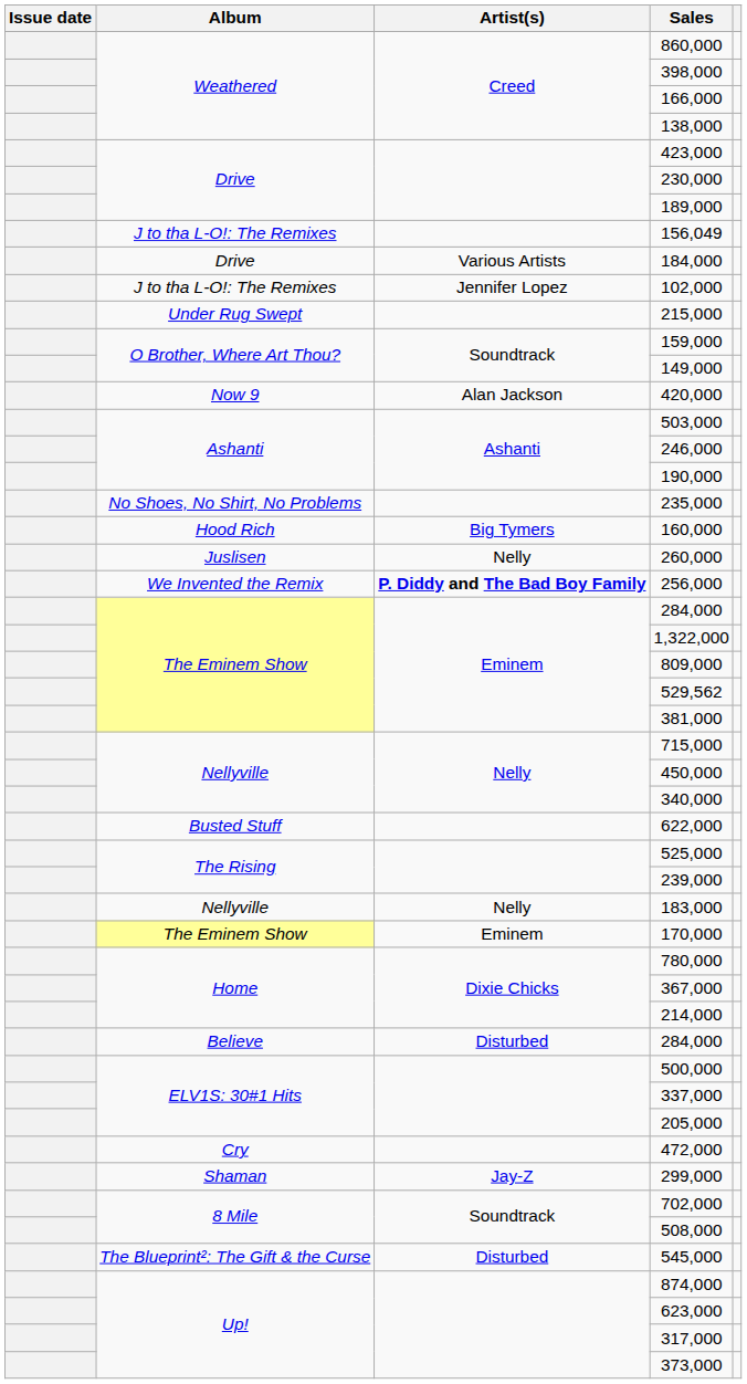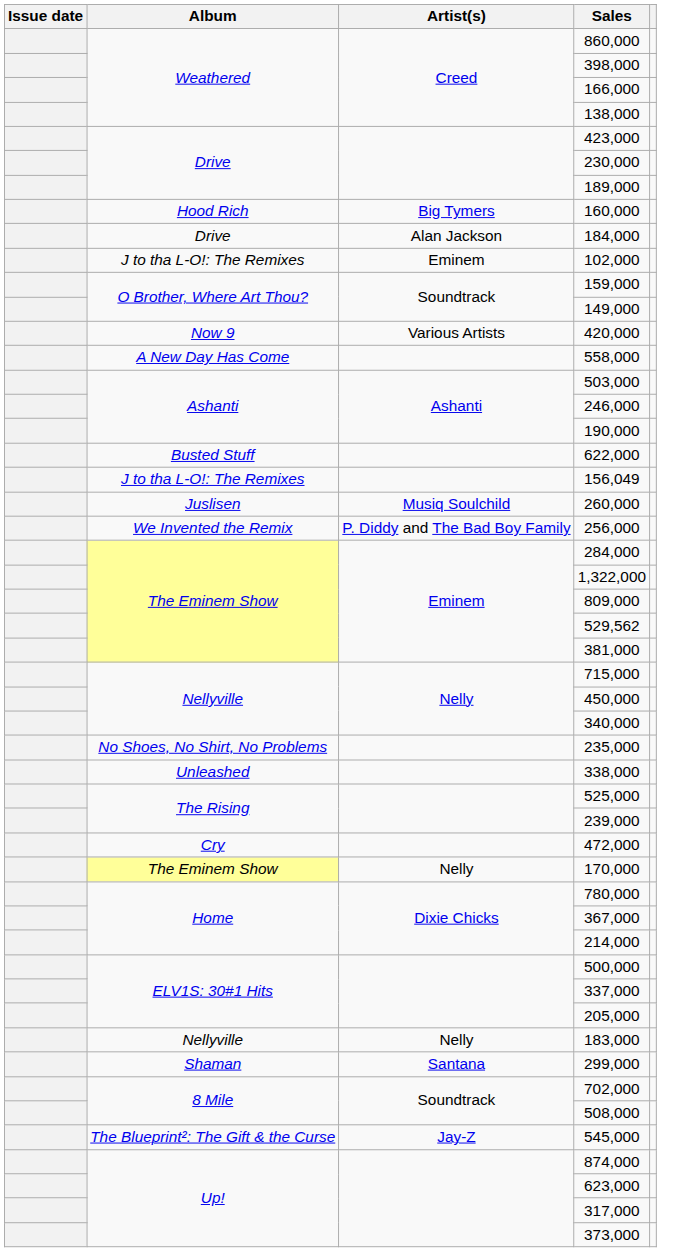 <table class="wikitable sortable plainrowheaders" style="text-align: center">
 <tr>
 <th scope=col>Issue date</th>
 <th scope=col>Album</th>
 <th scope=col>Artist(s)</th>
 <th scope=col>Sales</th>
 <th scope=col class="unsortable"></th>
 </tr>
 <tr>
 <th scope="row"></th>
 <td style="text-align: center;" rowspan=4><em><a href='#'>Weathered</a></em></td>
 <td style="text-align: center;" rowspan=4><a href='#'>Creed</a></td>
 <td style="text-align: center;">860,000</td>
 <td style="text-align: center;"></td>
 </tr>
 <tr>
 <th scope="row"></th>
 <td style="text-align: center;">398,000</td>
 <td style="text-align: center;"></td>
 </tr>
 <tr>
 <th scope="row"></th>
 <td style="text-align: center;">166,000</td>
 <td style="text-align: center;"></td>
 </tr>
 <tr>
 <th scope="row"></th>
 <td style="text-align: center;">138,000</td>
 <td style="text-align: center;"></td>
 </tr>
 <tr>
 <th scope="row"></th>
 <td style="text-align: center;" rowspan=3><em><a href='#'>Drive</a></em></td>
 <td style="text-align: center;" rowspan=3></td>
 <td style="text-align: center;">423,000</td>
 <td style="text-align: center;"></td>
 </tr>
 <tr>
 <th scope="row"></th>
 <td style="text-align: center;">230,000</td>
 <td style="text-align: center;"></td>
 </tr>
 <tr>
 <th scope="row"></th>
 <td style="text-align: center;">189,000</td>
 <td style="text-align: center;"></td>
 </tr>
 <tr>
 <th scope="row"></th>
-<td style="text-align: center;"><em><a href='#'>J to tha L-O!: The Remixes</a></em></td>
-<td style="text-align: center;"></td>
-<td style="text-align: center;">156,049</td>
+<td style="text-align: center;"><em><a href='#'>Hood Rich</a></em></td>
+<td style="text-align: center;"><a href='#'>Big Tymers</a></td>
+<td style="text-align: center;">160,000</td>
 <td style="text-align: center;"></td>
 </tr>
 <tr>
 <th scope="row"></th>
 <td style="text-align: center;"><em>Drive</em></td>
-<td style="text-align: center;">Various Artists</td>
+<td style="text-align: center;" data-sort-value="Jackson, Alan">Alan Jackson</td>
 <td style="text-align: center;">184,000</td>
 <td style="text-align: center;"></td>
 </tr>
 <tr>
 <th scope="row"></th>
 <td style="text-align: center;"><em>J to tha L-O!: The Remixes</em></td>
-<td style="text-align: center;" data-sort-value="Lopez, Jennifer">Jennifer Lopez</td>
+<td style="text-align: center;">Eminem</td>
 <td style="text-align: center;">102,000</td>
-<td style="text-align: center;"></td>
-</tr>
-<tr>
-<th scope="row"></th>
-<td style="text-align: center;"><em><a href='#'>Under Rug Swept</a></em></td>
-<td style="text-align: center;"></td>
-<td style="text-align: center;">215,000</td>
 <td style="text-align: center;"></td>
 </tr>
 <tr>
 <th scope="row"></th>
 <td style="text-align: center;" rowspan=2><em><a href='#'>O Brother, Where Art Thou?</a></em></td>
 <td style="text-align: center;" rowspan=2>Soundtrack</td>
 <td style="text-align: center;">159,000</td>
 <td style="text-align: center;"></td>
 </tr>
 <tr>
 <th scope="row"></th>
 <td style="text-align: center;">149,000</td>
 <td style="text-align: center;"></td>
 </tr>
 <tr>
 <th scope="row"></th>
 <td style="text-align: center;"><em><a href='#'>Now 9</a></em></td>
-<td style="text-align: center;" data-sort-value="Jackson, Alan">Alan Jackson</td>
+<td style="text-align: center;">Various Artists</td>
 <td style="text-align: center;">420,000</td>
+<td style="text-align: center;"></td>
+</tr>
+<tr>
+<th scope="row"></th>
+<td style="text-align: center;"><em><a href='#'>A New Day Has Come</a></em></td>
+<td style="text-align: center;"></td>
+<td style="text-align: center;">558,000</td>
 <td style="text-align: center;"></td>
 </tr>
 <tr>
 <th scope="row"></th>
 <td style="text-align: center;" rowspan=3><em><a href='#'>Ashanti</a></em></td>
 <td style="text-align: center;" rowspan=3><a href='#'>Ashanti</a></td>
 <td style="text-align: center;">503,000</td>
 <td style="text-align: center;"></td>
 </tr>
 <tr>
 <th scope="row"></th>
 <td style="text-align: center;">246,000</td>
 <td style="text-align: center;"></td>
 </tr>
 <tr>
 <th scope="row"></th>
 <td style="text-align: center;">190,000</td>
 <td style="text-align: center;"></td>
 </tr>
 <tr>
 <th scope="row"></th>
-<td style="text-align: center;"><em><a href='#'>No Shoes, No Shirt, No Problems</a></em></td>
+<td style="text-align: center;"><em><a href='#'>Busted Stuff</a></em></td>
 <td style="text-align: center;"></td>
-<td style="text-align: center;">235,000</td>
+<td style="text-align: center;">622,000</td>
 <td style="text-align: center;"></td>
 </tr>
 <tr>
 <th scope="row"></th>
-<td style="text-align: center;"><em><a href='#'>Hood Rich</a></em></td>
-<td style="text-align: center;"><a href='#'>Big Tymers</a></td>
-<td style="text-align: center;">160,000</td>
+<td style="text-align: center;"><em><a href='#'>J to tha L-O!: The Remixes</a></em></td>
+<td style="text-align: center;"></td>
+<td style="text-align: center;">156,049</td>
 <td style="text-align: center;"></td>
 </tr>
 <tr>
 <th scope="row"></th>
 <td style="text-align: center;"><em><a href='#'>Juslisen</a></em></td>
-<td style="text-align: center;">Nelly</td>
+<td style="text-align: center;"><a href='#'>Musiq Soulchild</a></td>
 <td style="text-align: center;">260,000</td>
 <td style="text-align: center;"></td>
 </tr>
 <tr>
 <th scope="row"></th>
 <td style="text-align: center;"><em><a href='#'>We Invented the Remix</a></em></td>
-<td style="text-align: center;" data-sort-value="Puff Daddy"><strong><a href='#'>P. Diddy</a> and <a href='#'>The Bad Boy Family</a></strong></td>
+<td style="text-align: center;" data-sort-value="Puff Daddy"><a href='#'>P. Diddy</a> and <a href='#'>The Bad Boy Family</a></td>
 <td style="text-align: center;">256,000</td>
 <td style="text-align: center;"></td>
 </tr>
 <tr>
 <th scope="row"></th>
 <td bgcolor=#FFFF99 style="text-align: center;" rowspan=5><em><a href='#'>The Eminem Show</a></em> </td>
 <td style="text-align: center;" rowspan=5><a href='#'>Eminem</a></td>
 <td style="text-align: center;">284,000</td>
 <td style="text-align: center;"></td>
 </tr>
 <tr>
 <th scope="row"></th>
 <td style="text-align: center;">1,322,000</td>
 <td style="text-align: center;"></td>
 </tr>
 <tr>
 <th scope="row"></th>
 <td style="text-align: center;">809,000</td>
 <td style="text-align: center;"></td>
 </tr>
 <tr>
 <th scope="row"></th>
 <td style="text-align: center;">529,562</td>
 <td style="text-align: center;"></td>
 </tr>
 <tr>
 <th scope="row"></th>
 <td style="text-align: center;">381,000</td>
 <td style="text-align: center;"></td>
 </tr>
 <tr>
 <th scope="row"></th>
 <td style="text-align: center;" rowspan=3><em><a href='#'>Nellyville</a></em></td>
 <td style="text-align: center;" rowspan=3><a href='#'>Nelly</a></td>
 <td style="text-align: center;">715,000</td>
 <td style="text-align: center;"></td>
 </tr>
 <tr>
 <th scope="row"></th>
 <td style="text-align: center;">450,000</td>
 <td style="text-align: center;"></td>
 </tr>
 <tr>
 <th scope="row"></th>
 <td style="text-align: center;">340,000</td>
 <td style="text-align: center;"></td>
 </tr>
 <tr>
 <th scope="row"></th>
-<td style="text-align: center;"><em><a href='#'>Busted Stuff</a></em></td>
+<td style="text-align: center;"><em><a href='#'>No Shoes, No Shirt, No Problems</a></em></td>
 <td style="text-align: center;"></td>
-<td style="text-align: center;">622,000</td>
+<td style="text-align: center;">235,000</td>
+<td style="text-align: center;"></td>
+</tr>
+<tr>
+<th scope="row"></th>
+<td style="text-align: center;"><em><a href='#'>Unleashed</a></em></td>
+<td style="text-align: center;"></td>
+<td style="text-align: center;">338,000</td>
 <td style="text-align: center;"></td>
 </tr>
 <tr>
 <th scope="row"></th>
 <td style="text-align: center;" rowspan=2><em><a href='#'>The Rising</a></em></td>
 <td style="text-align: center;" rowspan=2></td>
 <td style="text-align: center;">525,000</td>
 <td style="text-align: center;"></td>
 </tr>
 <tr>
 <th scope="row"></th>
 <td style="text-align: center;">239,000</td>
 <td style="text-align: center;"></td>
 </tr>
 <tr>
 <th scope="row"></th>
-<td style="text-align: center;"><em>Nellyville</em></td>
-<td style="text-align: center;">Nelly</td>
-<td style="text-align: center;">183,000</td>
+<td style="text-align: center;"><em><a href='#'>Cry</a></em></td>
+<td style="text-align: center;"></td>
+<td style="text-align: center;">472,000</td>
 <td style="text-align: center;"></td>
 </tr>
 <tr>
 <th scope="row"></th>
 <td bgcolor=#FFFF99 style="text-align: center;"><em>The Eminem Show</em> </td>
-<td style="text-align: center;">Eminem</td>
+<td style="text-align: center;">Nelly</td>
 <td style="text-align: center;">170,000</td>
 <td style="text-align: center;"></td>
 </tr>
 <tr>
 <th scope="row"></th>
 <td style="text-align: center;" rowspan=3><em><a href='#'>Home</a></em></td>
 <td style="text-align: center;" rowspan=3><a href='#'>Dixie Chicks</a></td>
 <td style="text-align: center;">780,000</td>
 <td style="text-align: center;"></td>
 </tr>
 <tr>
 <th scope="row"></th>
 <td style="text-align: center;">367,000</td>
 <td style="text-align: center;"></td>
 </tr>
 <tr>
 <th scope="row"></th>
 <td style="text-align: center;">214,000</td>
 <td style="text-align: center;"></td>
 </tr>
 <tr>
 <th scope="row"></th>
-<td style="text-align: center;"><em><a href='#'>Believe</a></em></td>
-<td style="text-align: center;"><a href='#'>Disturbed</a></td>
-<td style="text-align: center;">284,000</td>
-<td style="text-align: center;"></td>
-</tr>
-<tr>
-<th scope="row"></th>
 <td style="text-align: center;" rowspan=3><em><a href='#'>ELV1S: 30#1 Hits</a></em></td>
 <td style="text-align: center;" rowspan=3></td>
 <td style="text-align: center;">500,000</td>
 <td style="text-align: center;"></td>
 </tr>
 <tr>
 <th scope="row"></th>
 <td style="text-align: center;">337,000</td>
 <td style="text-align: center;"></td>
 </tr>
 <tr>
 <th scope="row"></th>
 <td style="text-align: center;">205,000</td>
 <td style="text-align: center;"></td>
 </tr>
 <tr>
 <th scope="row"></th>
-<td style="text-align: center;"><em><a href='#'>Cry</a></em></td>
-<td style="text-align: center;"></td>
-<td style="text-align: center;">472,000</td>
+<td style="text-align: center;"><em>Nellyville</em></td>
+<td style="text-align: center;">Nelly</td>
+<td style="text-align: center;">183,000</td>
 <td style="text-align: center;"></td>
 </tr>
 <tr>
 <th scope="row"></th>
 <td style="text-align: center;"><em><a href='#'>Shaman</a></em></td>
-<td style="text-align: center;"><a href='#'>Jay-Z</a></td>
+<td style="text-align: center;"><a href='#'>Santana</a></td>
 <td style="text-align: center;">299,000</td>
 <td style="text-align: center;"></td>
 </tr>
 <tr>
 <th scope="row"></th>
 <td style="text-align: center;" rowspan=2><em><a href='#'>8 Mile</a></em></td>
 <td style="text-align: center;" rowspan=2>Soundtrack</td>
 <td style="text-align: center;">702,000</td>
 <td style="text-align: center;"></td>
 </tr>
 <tr>
 <th scope="row"></th>
 <td style="text-align: center;">508,000</td>
 <td style="text-align: center;"></td>
 </tr>
 <tr>
 <th scope="row"></th>
 <td style="text-align: center;"><em><a href='#'>The Blueprint²: The Gift & the Curse</a></em></td>
-<td style="text-align: center;"><a href='#'>Disturbed</a></td>
+<td style="text-align: center;"><a href='#'>Jay-Z</a></td>
 <td style="text-align: center;">545,000</td>
 <td style="text-align: center;"></td>
 </tr>
 <tr>
 <th scope="row"></th>
 <td style="text-align: center;" rowspan=4><em><a href='#'>Up!</a></em></td>
 <td style="text-align: center;" rowspan=4></td>
 <td style="text-align: center;">874,000</td>
 <td style="text-align: center;"></td>
 </tr>
 <tr>
 <th scope="row"></th>
 <td style="text-align: center;">623,000</td>
 <td style="text-align: center;"></td>
 </tr>
 <tr>
 <th scope="row"></th>
 <td style="text-align: center;">317,000</td>
 <td style="text-align: center;"></td>
 </tr>
 <tr>
 <th scope="row"></th>
 <td style="text-align: center;">373,000</td>
 <td style="text-align: center;"></td>
 </tr>
 </table>
